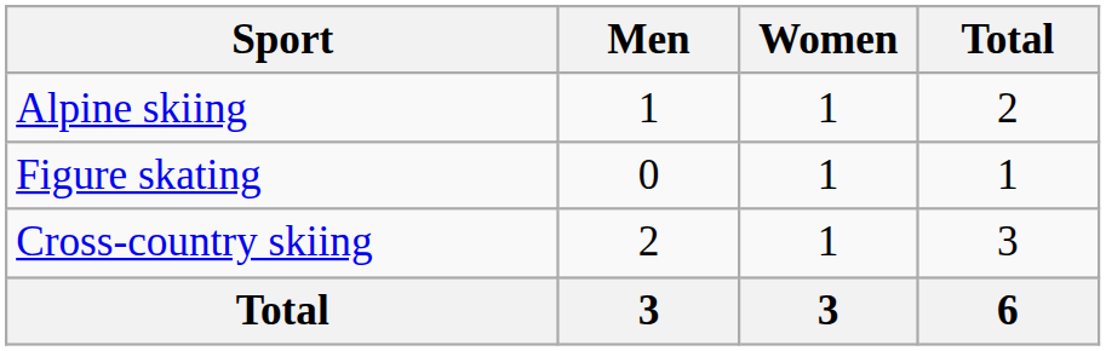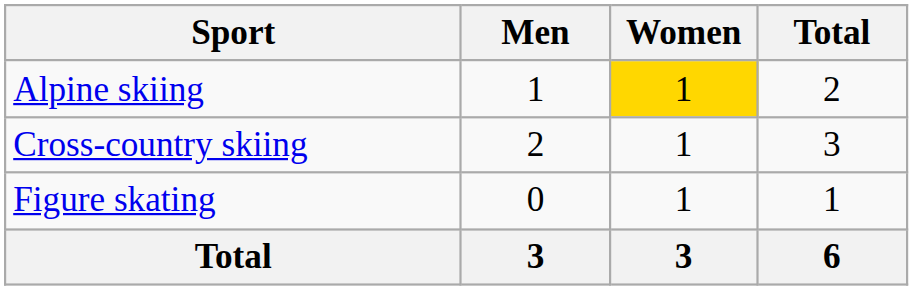 <table class="wikitable" style="text-align:center;">
 <tr>
 <th width=200>Sport</th>
 <th width=60>Men</th>
 <th width=60>Women</th>
 <th width=60>Total</th>
 </tr>
 <tr>
 <td align=left><a href='#'>Alpine skiing</a></td>
 <td>1</td>
+<td style="background: gold;">1</td>
+<td>2</td>
+</tr>
+<tr>
+<td align=left><a href='#'>Cross-country skiing</a></td>
+<td>2</td>
 <td>1</td>
-<td>2</td>
+<td>3</td>
 </tr>
 <tr>
 <td align=left><a href='#'>Figure skating</a></td>
 <td>0</td>
 <td>1</td>
 <td>1</td>
 </tr>
 <tr>
-<td align=left><a href='#'>Cross-country skiing</a></td>
-<td>2</td>
-<td>1</td>
-<td>3</td>
-</tr>
-<tr>
 <th>Total</th>
 <th>3</th>
 <th>3</th>
 <th>6</th>
 </tr>
 </table>
